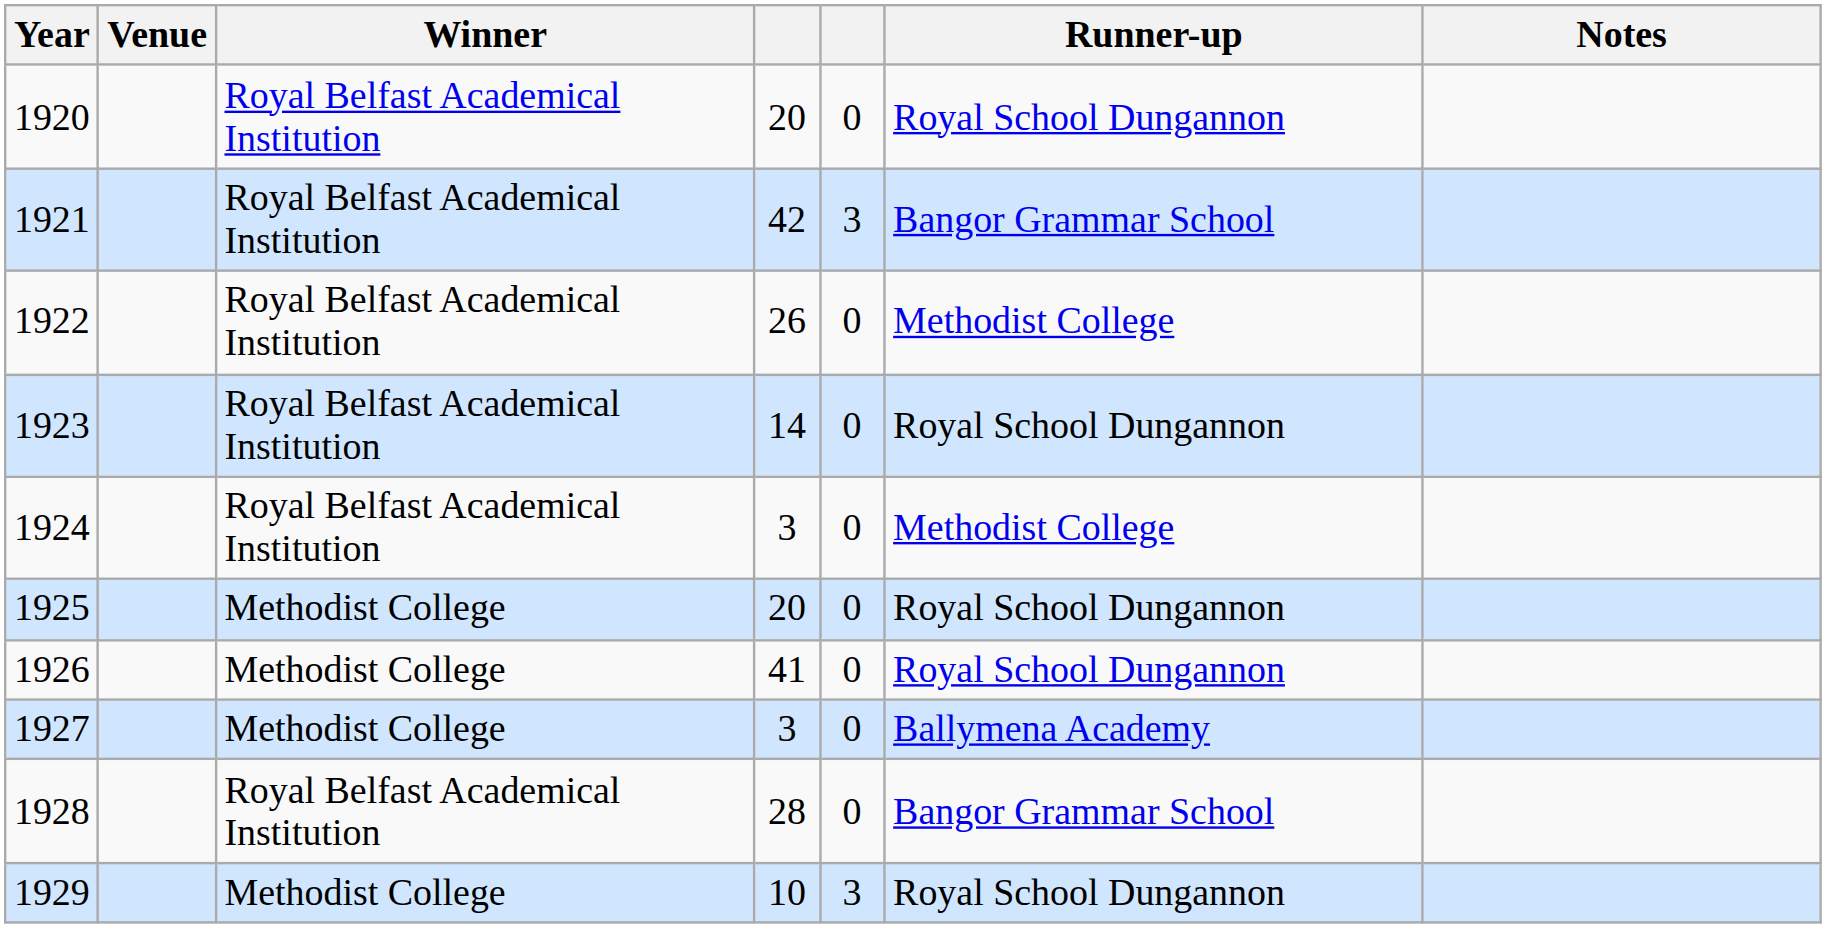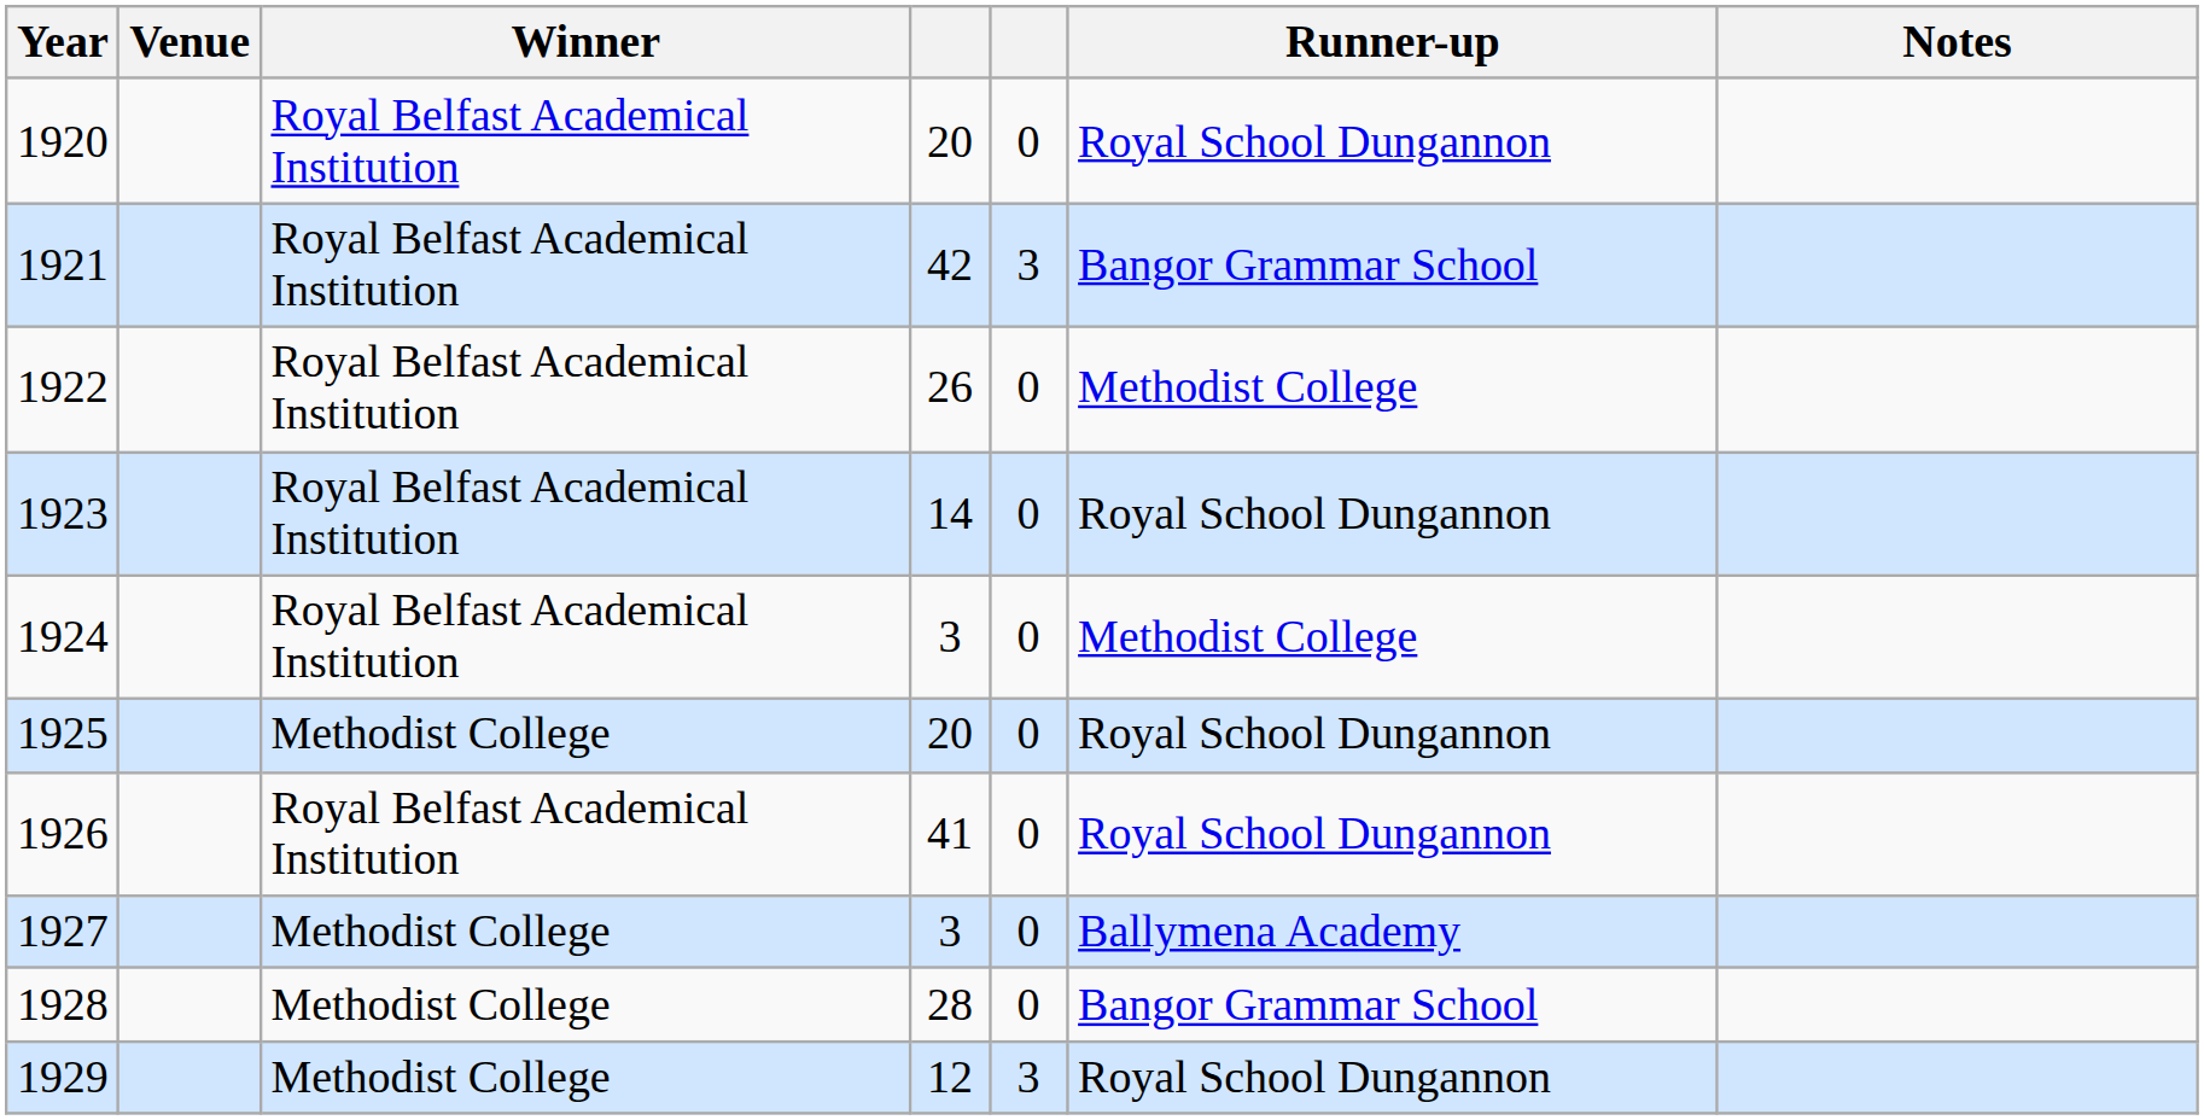 <table class="wikitable">
 <tr>
 <th>Year</th>
 <th>Venue</th>
 <th>Winner</th>
 <th></th>
 <th></th>
 <th>Runner-up</th>
 <th>Notes</th>
 </tr>
 <tr>
 <td align="center">1920</td>
 <td></td>
 <td width=220><a href='#'>Royal Belfast Academical Institution</a></td>
 <td width=20 align="center">20</td>
 <td width=20 align="center">0</td>
 <td width=220><a href='#'>Royal School Dungannon</a></td>
 <td width=160></td>
 </tr>
 <tr style="background: #D0E6FF;">
 <td align="center">1921</td>
 <td></td>
 <td>Royal Belfast Academical Institution</td>
 <td align="center">42</td>
 <td align="center">3</td>
 <td><a href='#'>Bangor Grammar School</a></td>
 <td></td>
 </tr>
 <tr>
 <td align="center">1922</td>
 <td></td>
 <td>Royal Belfast Academical Institution</td>
 <td align="center">26</td>
 <td align="center">0</td>
 <td><a href='#'>Methodist College</a></td>
 <td></td>
 </tr>
 <tr style="background: #D0E6FF;">
 <td align="center">1923</td>
 <td></td>
 <td>Royal Belfast Academical Institution</td>
 <td align="center">14</td>
 <td align="center">0</td>
 <td>Royal School Dungannon</td>
 <td></td>
 </tr>
 <tr>
 <td align="center">1924</td>
 <td></td>
 <td>Royal Belfast Academical Institution</td>
 <td align="center">3</td>
 <td align="center">0</td>
 <td><a href='#'>Methodist College</a></td>
 <td></td>
 </tr>
 <tr style="background: #D0E6FF;">
 <td align="center">1925</td>
 <td></td>
 <td>Methodist College</td>
 <td align="center">20</td>
 <td align="center">0</td>
 <td>Royal School Dungannon</td>
 <td></td>
 </tr>
 <tr>
 <td align="center">1926</td>
 <td></td>
-<td>Methodist College</td>
+<td>Royal Belfast Academical Institution</td>
 <td align="center">41</td>
 <td align="center">0</td>
 <td width=220><a href='#'>Royal School Dungannon</a></td>
 <td></td>
 </tr>
 <tr style="background: #D0E6FF;">
 <td align="center">1927</td>
 <td></td>
 <td>Methodist College</td>
 <td align="center">3</td>
 <td align="center">0</td>
 <td><a href='#'>Ballymena Academy</a></td>
 <td></td>
 </tr>
 <tr>
 <td align="center">1928</td>
 <td></td>
-<td>Royal Belfast Academical Institution</td>
+<td>Methodist College</td>
 <td align="center">28</td>
 <td align="center">0</td>
 <td><a href='#'>Bangor Grammar School</a></td>
 <td></td>
 </tr>
 <tr style="background: #D0E6FF;">
 <td align="center">1929</td>
 <td></td>
 <td>Methodist College</td>
-<td align="center">10</td>
+<td align="center">12</td>
 <td align="center">3</td>
 <td>Royal School Dungannon</td>
 <td></td>
 </tr>
 </table>
